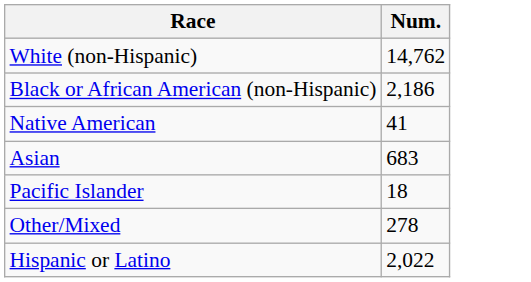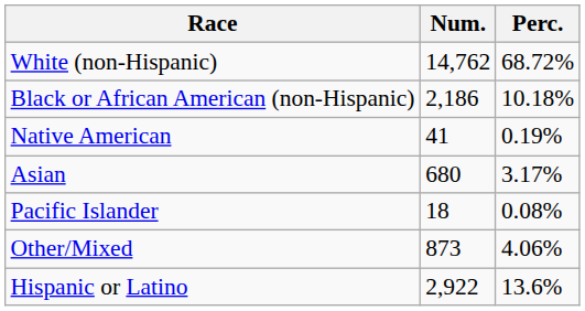 <table class="wikitable">
 <tr>
 <th>Race</th>
 <th>Num.</th>
+<th>Perc.</th>
 </tr>
 <tr>
 <td><a href='#'>White</a> (non-Hispanic)</td>
 <td>14,762</td>
+<td>68.72%</td>
 </tr>
 <tr>
 <td><a href='#'>Black or African American</a> (non-Hispanic)</td>
 <td>2,186</td>
+<td>10.18%</td>
 </tr>
 <tr>
 <td><a href='#'>Native American</a></td>
 <td>41</td>
+<td>0.19%</td>
 </tr>
 <tr>
 <td><a href='#'>Asian</a></td>
-<td>683</td>
+<td>680</td>
+<td>3.17%</td>
 </tr>
 <tr>
 <td><a href='#'>Pacific Islander</a></td>
 <td>18</td>
+<td>0.08%</td>
 </tr>
 <tr>
 <td><a href='#'>Other/Mixed</a></td>
-<td>278</td>
+<td>873</td>
+<td>4.06%</td>
 </tr>
 <tr>
 <td><a href='#'>Hispanic</a> or <a href='#'>Latino</a></td>
-<td>2,022</td>
+<td>2,922</td>
+<td>13.6%</td>
 </tr>
 </table>
